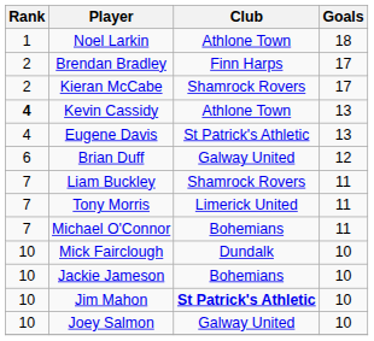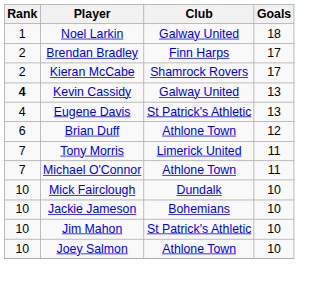 <table class="wikitable" style="text-align:center">
 <tr>
 <th>Rank</th>
 <th>Player</th>
 <th>Club</th>
 <th>Goals</th>
 </tr>
 <tr>
 <td>1</td>
 <td><a href='#'>Noel Larkin</a></td>
-<td><a href='#'>Athlone Town</a></td>
+<td><a href='#'>Galway United</a></td>
 <td>18</td>
 </tr>
 <tr>
 <td>2</td>
 <td><a href='#'>Brendan Bradley</a></td>
 <td><a href='#'>Finn Harps</a></td>
 <td>17</td>
 </tr>
 <tr>
 <td>2</td>
 <td><a href='#'>Kieran McCabe</a></td>
 <td><a href='#'>Shamrock Rovers</a></td>
 <td>17</td>
 </tr>
 <tr>
 <td><strong>4</strong></td>
 <td><a href='#'>Kevin Cassidy</a></td>
-<td><a href='#'>Athlone Town</a></td>
+<td><a href='#'>Galway United</a></td>
 <td>13</td>
 </tr>
 <tr>
 <td>4</td>
 <td><a href='#'>Eugene Davis</a></td>
 <td><a href='#'>St Patrick's Athletic</a></td>
 <td>13</td>
 </tr>
 <tr>
 <td>6</td>
 <td><a href='#'>Brian Duff</a></td>
-<td><a href='#'>Galway United</a></td>
+<td><a href='#'>Athlone Town</a></td>
 <td>12</td>
-</tr>
-<tr>
-<td>7</td>
-<td><a href='#'>Liam Buckley</a></td>
-<td><a href='#'>Shamrock Rovers</a></td>
-<td>11</td>
 </tr>
 <tr>
 <td>7</td>
 <td><a href='#'>Tony Morris</a></td>
 <td><a href='#'>Limerick United</a></td>
 <td>11</td>
 </tr>
 <tr>
 <td>7</td>
 <td><a href='#'>Michael O'Connor</a></td>
-<td><a href='#'>Bohemians</a></td>
+<td><a href='#'>Athlone Town</a></td>
 <td>11</td>
 </tr>
 <tr>
 <td>10</td>
 <td><a href='#'>Mick Fairclough</a></td>
 <td><a href='#'>Dundalk</a></td>
 <td>10</td>
 </tr>
 <tr>
 <td>10</td>
 <td><a href='#'>Jackie Jameson</a></td>
 <td><a href='#'>Bohemians</a></td>
 <td>10</td>
 </tr>
 <tr>
 <td>10</td>
 <td><a href='#'>Jim Mahon</a></td>
-<td><strong><a href='#'>St Patrick's Athletic</a></strong></td>
+<td><a href='#'>St Patrick's Athletic</a></td>
 <td>10</td>
 </tr>
 <tr>
 <td>10</td>
 <td><a href='#'>Joey Salmon</a></td>
-<td><a href='#'>Galway United</a></td>
+<td><a href='#'>Athlone Town</a></td>
 <td>10</td>
 </tr>
 <tr>
 </tr>
 </table>
